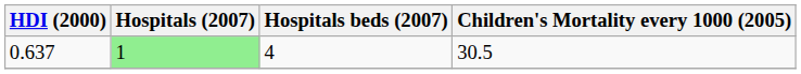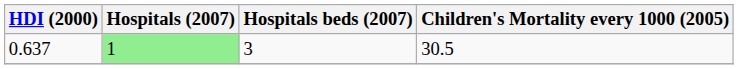 <table class="wikitable" border="1">
 <tr>
 <th><a href='#'>HDI</a> (2000)</th>
 <th>Hospitals (2007)</th>
 <th>Hospitals beds (2007)</th>
 <th>Children's Mortality every 1000 (2005)</th>
 </tr>
 <tr>
 <td>0.637</td>
 <td style="background: lightgreen;">1</td>
-<td>4</td>
+<td>3</td>
 <td>30.5</td>
 </tr>
 <tr>
 </tr>
 </table>
